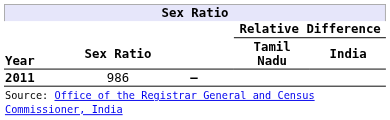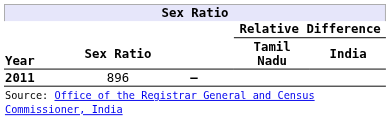 <table style="text-align: center; border-spacing: 0;">
 <tr>
 <th colspan="5" style="background: lavender; border-top:1px #aaa solid; border-right:1px #aaa solid; border-bottom:none; border-left:1px #aaa solid">Sex Ratio</th>
 </tr>
 <tr>
 <th rowspan="2" style="width:6em; text-align:left; vertical-align:bottom; border-bottom:1px solid black;">Year</th>
 <td></td>
 <td></td>
 <th colspan="2" scope="col" style="width:12em; border-bottom:1px solid black;">Relative Difference</th>
 </tr>
 <tr>
 <th style="width:6em; border-bottom:1px solid black;">Sex Ratio</th>
 <th style="width:6em; padding-right:0.25em; border-bottom:1px solid black;"></th>
 <th scope="col" style="width:6em; border-bottom:1px solid black;">Tamil Nadu</th>
 <th scope="col" style="width:6em; border-bottom:1px solid black;">India</th>
 </tr>
 <tr>
 <th style="text-align:left;">2011</th>
-<td>986</td>
+<td>896</td>
 <th style="padding-right:0.25em;">—</th>
 <td></td>
 <td></td>
 </tr>
 <tr>
 <td colspan="5" style="text-align: left; border-top:1px solid black;"><small>Source: <a href='#'>Office of the Registrar General and Census Commissioner, India</a></small></td>
 </tr>
 </table>
